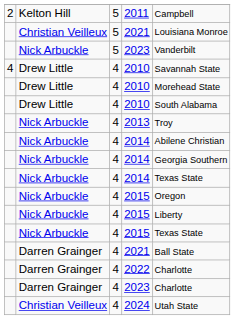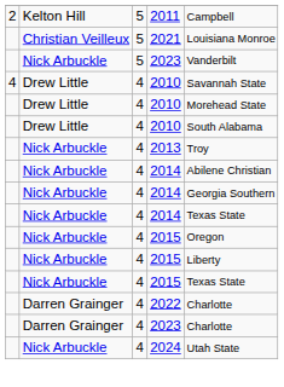 <table class="wikitable">
 <tr>
 </tr>
 <tr>
 <td>2</td>
 <td>Kelton Hill</td>
 <td><abbr>5</abbr></td>
 <td><a href='#'>2011</a></td>
 <td style="font-size:80%;">Campbell</td>
 </tr>
 <tr>
 <td></td>
 <td><a href='#'>Christian Veilleux</a></td>
 <td><abbr>5</abbr></td>
 <td><a href='#'>2021</a></td>
 <td style="font-size:80%;">Louisiana Monroe</td>
 </tr>
 <tr>
 <td></td>
 <td><a href='#'>Nick Arbuckle</a></td>
 <td><abbr>5</abbr></td>
 <td><a href='#'>2023</a></td>
 <td style="font-size:80%;">Vanderbilt</td>
 </tr>
 <tr>
 <td>4</td>
 <td>Drew Little</td>
 <td><abbr>4</abbr></td>
 <td><a href='#'>2010</a></td>
 <td style="font-size:80%;">Savannah State</td>
 </tr>
 <tr>
 <td></td>
 <td>Drew Little</td>
 <td><abbr>4</abbr></td>
 <td><a href='#'>2010</a></td>
 <td style="font-size:80%;">Morehead State</td>
 </tr>
 <tr>
 <td></td>
 <td>Drew Little</td>
 <td><abbr>4</abbr></td>
 <td><a href='#'>2010</a></td>
 <td style="font-size:80%;">South Alabama</td>
 </tr>
 <tr>
 <td></td>
 <td><a href='#'>Nick Arbuckle</a></td>
 <td><abbr>4</abbr></td>
 <td><a href='#'>2013</a></td>
 <td style="font-size:80%;">Troy</td>
 </tr>
 <tr>
 <td></td>
 <td><a href='#'>Nick Arbuckle</a></td>
 <td><abbr>4</abbr></td>
 <td><a href='#'>2014</a></td>
 <td style="font-size:80%;">Abilene Christian</td>
 </tr>
 <tr>
 <td></td>
 <td><a href='#'>Nick Arbuckle</a></td>
 <td><abbr>4</abbr></td>
 <td><a href='#'>2014</a></td>
 <td style="font-size:80%;">Georgia Southern</td>
 </tr>
 <tr>
 <td></td>
 <td><a href='#'>Nick Arbuckle</a></td>
 <td><abbr>4</abbr></td>
 <td><a href='#'>2014</a></td>
 <td style="font-size:80%;">Texas State</td>
 </tr>
 <tr>
 <td></td>
 <td><a href='#'>Nick Arbuckle</a></td>
 <td><abbr>4</abbr></td>
 <td><a href='#'>2015</a></td>
 <td style="font-size:80%;">Oregon</td>
 </tr>
 <tr>
 <td></td>
 <td><a href='#'>Nick Arbuckle</a></td>
 <td><abbr>4</abbr></td>
 <td><a href='#'>2015</a></td>
 <td style="font-size:80%;">Liberty</td>
 </tr>
 <tr>
 <td></td>
 <td><a href='#'>Nick Arbuckle</a></td>
 <td><abbr>4</abbr></td>
 <td><a href='#'>2015</a></td>
 <td style="font-size:80%;">Texas State</td>
 </tr>
 <tr>
 <td></td>
 <td>Darren Grainger</td>
 <td><abbr>4</abbr></td>
-<td><a href='#'>2021</a></td>
-<td style="font-size:80%;">Ball State</td>
-</tr>
-<tr>
-<td></td>
-<td>Darren Grainger</td>
-<td><abbr>4</abbr></td>
 <td><a href='#'>2022</a></td>
 <td style="font-size:80%;">Charlotte</td>
 </tr>
 <tr>
 <td></td>
 <td>Darren Grainger</td>
 <td><abbr>4</abbr></td>
 <td><a href='#'>2023</a></td>
 <td style="font-size:80%;">Charlotte</td>
 </tr>
 <tr>
 <td></td>
-<td><a href='#'>Christian Veilleux</a></td>
+<td><a href='#'>Nick Arbuckle</a></td>
 <td><abbr>4</abbr></td>
 <td><a href='#'>2024</a></td>
 <td style="font-size:80%;">Utah State</td>
 </tr>
 </table>
